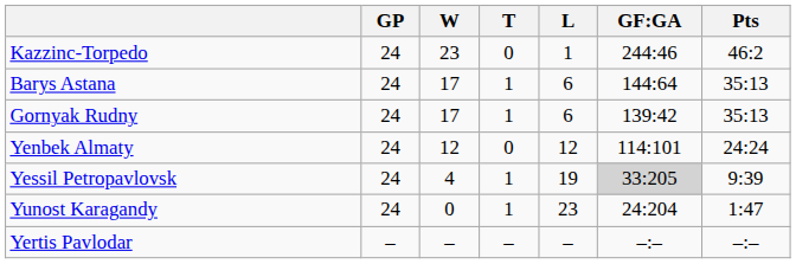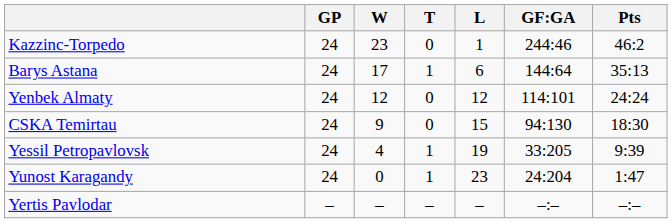 <table class="wikitable" width="50%">
 <tr>
 <th width="30%" bgcolor="#e0e0e0"></th>
 <th width="5%" bgcolor="#e0e0e0">GP</th>
 <th width="5%" bgcolor="#e0e0e0">W</th>
 <th width="5%" bgcolor="#e0e0e0">T</th>
 <th width="5%" bgcolor="#e0e0e0">L</th>
 <th width="7.5%" bgcolor="#e0e0e0">GF:GA</th>
 <th width="7.5%" bgcolor="#e0e0e0">Pts</th>
 </tr>
 <tr align="center">
 <td align="left"><a href='#'>Kazzinc-Torpedo</a></td>
 <td>24</td>
 <td>23</td>
 <td>0</td>
 <td>1</td>
 <td>244:46</td>
 <td>46:2</td>
 </tr>
 <tr align="center">
 <td align="left"><a href='#'>Barys Astana</a></td>
 <td>24</td>
 <td>17</td>
 <td>1</td>
 <td>6</td>
 <td>144:64</td>
 <td>35:13</td>
 </tr>
 <tr align="center">
-<td align="left"><a href='#'>Gornyak Rudny</a></td>
-<td>24</td>
-<td>17</td>
-<td>1</td>
-<td>6</td>
-<td>139:42</td>
-<td>35:13</td>
-</tr>
-<tr align="center">
 <td align="left"><a href='#'>Yenbek Almaty</a></td>
 <td>24</td>
 <td>12</td>
 <td>0</td>
 <td>12</td>
 <td>114:101</td>
 <td>24:24</td>
 </tr>
 <tr align="center">
+<td align="left"><a href='#'>CSKA Temirtau</a></td>
+<td>24</td>
+<td>9</td>
+<td>0</td>
+<td>15</td>
+<td>94:130</td>
+<td>18:30</td>
+</tr>
+<tr align="center">
 <td align="left"><a href='#'>Yessil Petropavlovsk</a></td>
 <td>24</td>
 <td>4</td>
 <td>1</td>
 <td>19</td>
-<td style="background: lightgrey;">33:205</td>
+<td>33:205</td>
 <td>9:39</td>
 </tr>
 <tr align="center">
 <td align="left"><a href='#'>Yunost Karagandy</a></td>
 <td>24</td>
 <td>0</td>
 <td>1</td>
 <td>23</td>
 <td>24:204</td>
 <td>1:47</td>
 </tr>
 <tr align="center">
 <td align="left"><a href='#'>Yertis Pavlodar</a></td>
 <td>–</td>
 <td>–</td>
 <td>–</td>
 <td>–</td>
 <td>–:–</td>
 <td>–:–</td>
 </tr>
 </table>
